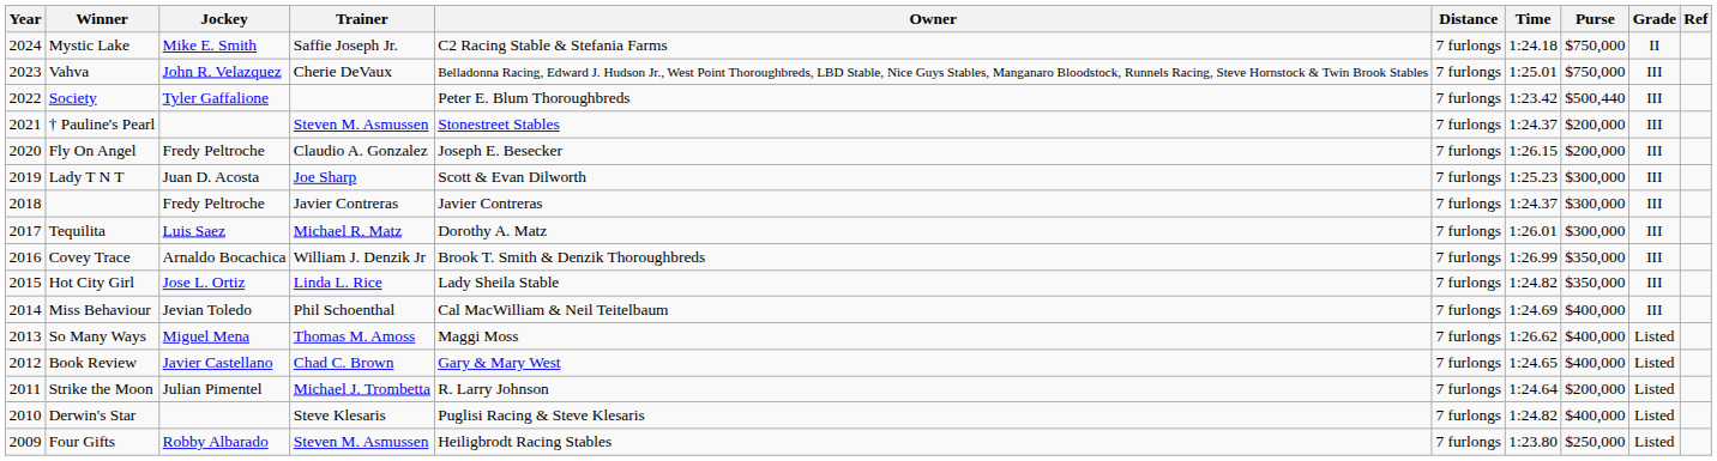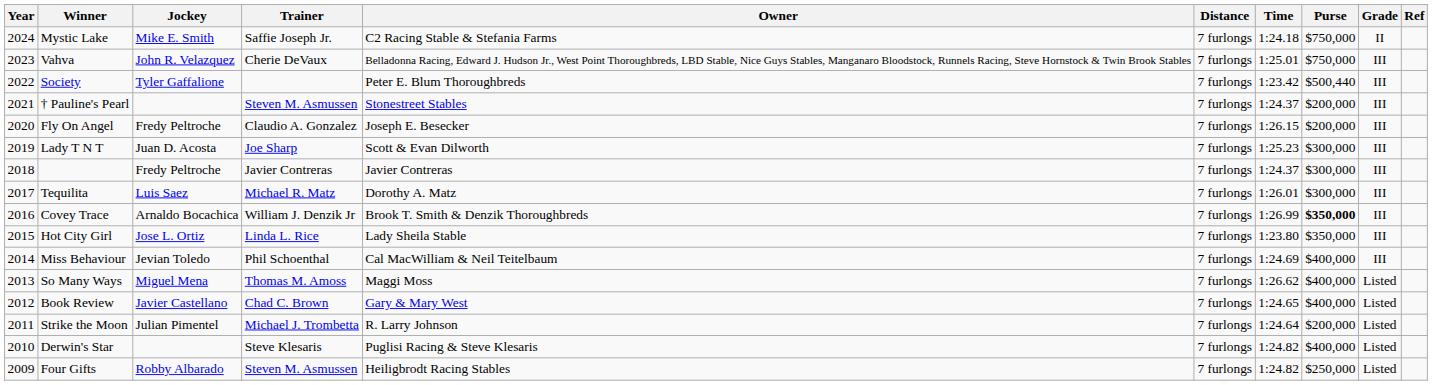 <table class="wikitable sortable" style="font-size:90%; background-color:LightTan">
 <tr>
 <th>Year</th>
 <th>Winner</th>
 <th>Jockey</th>
 <th>Trainer</th>
 <th>Owner</th>
 <th>Distance</th>
 <th>Time</th>
 <th>Purse</th>
 <th>Grade</th>
 <th>Ref</th>
 </tr>
 <tr>
 <td style="text-align:center">2024</td>
 <td>Mystic Lake</td>
 <td><a href='#'>Mike E. Smith</a></td>
 <td>Saffie Joseph Jr.</td>
 <td>C2 Racing Stable & Stefania Farms</td>
 <td style="text-align:center">7 furlongs</td>
 <td style="text-align:center">1:24.18</td>
 <td style="text-align:center">$750,000</td>
 <td style="text-align:center">II</td>
 <td></td>
 </tr>
 <tr>
 <td style="text-align:center">2023</td>
 <td>Vahva</td>
 <td><a href='#'>John R. Velazquez</a></td>
 <td>Cherie DeVaux</td>
 <td><small>Belladonna Racing, Edward J. Hudson Jr., West Point Thoroughbreds, LBD Stable, Nice Guys Stables, Manganaro Bloodstock, Runnels Racing, Steve Hornstock & Twin Brook Stables</small></td>
 <td style="text-align:center">7 furlongs</td>
 <td style="text-align:center">1:25.01</td>
 <td style="text-align:center">$750,000</td>
 <td style="text-align:center">III</td>
 <td></td>
 </tr>
 <tr>
 <td style="text-align:center">2022</td>
 <td><a href='#'>Society</a></td>
 <td><a href='#'>Tyler Gaffalione</a></td>
 <td></td>
 <td>Peter E. Blum Thoroughbreds</td>
 <td style="text-align:center">7 furlongs</td>
 <td style="text-align:center">1:23.42</td>
 <td style="text-align:center">$500,440</td>
 <td style="text-align:center">III</td>
 <td></td>
 </tr>
 <tr>
 <td style="text-align:center">2021</td>
 <td>† Pauline's Pearl</td>
 <td></td>
 <td><a href='#'>Steven M. Asmussen</a></td>
 <td><a href='#'>Stonestreet Stables</a></td>
 <td style="text-align:center">7 furlongs</td>
 <td style="text-align:center">1:24.37</td>
 <td style="text-align:center">$200,000</td>
 <td style="text-align:center">III</td>
 <td></td>
 </tr>
 <tr>
 <td style="text-align:center">2020</td>
 <td>Fly On Angel</td>
 <td>Fredy Peltroche</td>
 <td>Claudio A. Gonzalez</td>
 <td>Joseph E. Besecker</td>
 <td style="text-align:center">7 furlongs</td>
 <td style="text-align:center">1:26.15</td>
 <td style="text-align:center">$200,000</td>
 <td style="text-align:center">III</td>
 <td></td>
 </tr>
 <tr>
 <td style="text-align:center">2019</td>
 <td>Lady T N T</td>
 <td>Juan D. Acosta</td>
 <td><a href='#'>Joe Sharp</a></td>
 <td>Scott & Evan Dilworth</td>
 <td style="text-align:center">7 furlongs</td>
 <td style="text-align:center">1:25.23</td>
 <td style="text-align:center">$300,000</td>
 <td style="text-align:center">III</td>
 <td></td>
 </tr>
 <tr>
 <td style="text-align:center">2018</td>
 <td></td>
 <td>Fredy Peltroche</td>
 <td>Javier Contreras</td>
 <td>Javier Contreras</td>
 <td style="text-align:center">7 furlongs</td>
 <td style="text-align:center">1:24.37</td>
 <td style="text-align:center">$300,000</td>
 <td style="text-align:center">III</td>
 <td></td>
 </tr>
 <tr>
 <td style="text-align:center">2017</td>
 <td>Tequilita</td>
 <td><a href='#'>Luis Saez</a></td>
 <td><a href='#'>Michael R. Matz</a></td>
 <td>Dorothy A. Matz</td>
 <td style="text-align:center">7 furlongs</td>
 <td style="text-align:center">1:26.01</td>
 <td style="text-align:center">$300,000</td>
 <td style="text-align:center">III</td>
 <td></td>
 </tr>
 <tr>
 <td style="text-align:center">2016</td>
 <td>Covey Trace</td>
 <td>Arnaldo Bocachica</td>
 <td>William J. Denzik Jr</td>
 <td>Brook T. Smith & Denzik Thoroughbreds</td>
 <td style="text-align:center">7 furlongs</td>
 <td style="text-align:center">1:26.99</td>
-<td style="text-align:center">$350,000</td>
+<td style="text-align:center"><strong>$350,000</strong></td>
 <td style="text-align:center">III</td>
 <td></td>
 </tr>
 <tr>
 <td style="text-align:center">2015</td>
 <td>Hot City Girl</td>
 <td><a href='#'>Jose L. Ortiz</a></td>
 <td><a href='#'>Linda L. Rice</a></td>
 <td>Lady Sheila Stable</td>
 <td style="text-align:center">7 furlongs</td>
-<td style="text-align:center">1:24.82</td>
+<td style="text-align:center">1:23.80</td>
 <td style="text-align:center">$350,000</td>
 <td style="text-align:center">III</td>
 <td></td>
 </tr>
 <tr>
 <td style="text-align:center">2014</td>
 <td>Miss Behaviour</td>
 <td>Jevian Toledo</td>
 <td>Phil Schoenthal</td>
 <td>Cal MacWilliam & Neil Teitelbaum</td>
 <td style="text-align:center">7 furlongs</td>
 <td style="text-align:center">1:24.69</td>
 <td style="text-align:center">$400,000</td>
 <td style="text-align:center">III</td>
 <td></td>
 </tr>
 <tr>
 <td style="text-align:center">2013</td>
 <td>So Many Ways</td>
 <td><a href='#'>Miguel Mena</a></td>
 <td><a href='#'>Thomas M. Amoss</a></td>
 <td>Maggi Moss</td>
 <td style="text-align:center">7 furlongs</td>
 <td style="text-align:center">1:26.62</td>
 <td style="text-align:center">$400,000</td>
 <td style="text-align:center">Listed</td>
 <td></td>
 </tr>
 <tr>
 <td style="text-align:center">2012</td>
 <td>Book Review</td>
 <td><a href='#'>Javier Castellano</a></td>
 <td><a href='#'>Chad C. Brown</a></td>
 <td><a href='#'>Gary & Mary West</a></td>
 <td style="text-align:center">7 furlongs</td>
 <td style="text-align:center">1:24.65</td>
 <td style="text-align:center">$400,000</td>
 <td style="text-align:center">Listed</td>
 <td></td>
 </tr>
 <tr>
 <td style="text-align:center">2011</td>
 <td>Strike the Moon</td>
 <td>Julian Pimentel</td>
 <td><a href='#'>Michael J. Trombetta</a></td>
 <td>R. Larry Johnson</td>
 <td style="text-align:center">7 furlongs</td>
 <td style="text-align:center">1:24.64</td>
 <td style="text-align:center">$200,000</td>
 <td style="text-align:center">Listed</td>
 <td></td>
 </tr>
 <tr>
 <td style="text-align:center">2010</td>
 <td>Derwin's Star</td>
 <td></td>
 <td>Steve Klesaris</td>
 <td>Puglisi Racing & Steve Klesaris</td>
 <td style="text-align:center">7 furlongs</td>
 <td style="text-align:center">1:24.82</td>
 <td style="text-align:center">$400,000</td>
 <td style="text-align:center">Listed</td>
 <td></td>
 </tr>
 <tr>
 <td style="text-align:center">2009</td>
 <td>Four Gifts</td>
 <td><a href='#'>Robby Albarado</a></td>
 <td><a href='#'>Steven M. Asmussen</a></td>
 <td>Heiligbrodt Racing Stables</td>
 <td style="text-align:center">7 furlongs</td>
-<td style="text-align:center">1:23.80</td>
+<td style="text-align:center">1:24.82</td>
 <td style="text-align:center">$250,000</td>
 <td style="text-align:center">Listed</td>
 <td></td>
 </tr>
 </table>
